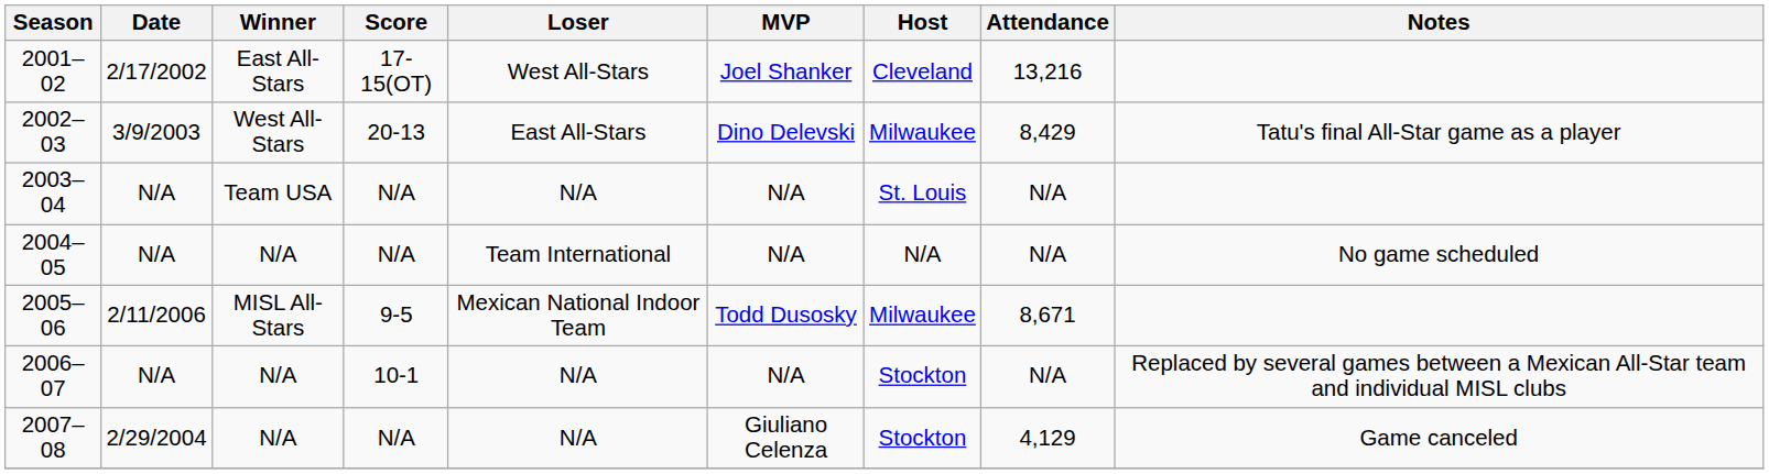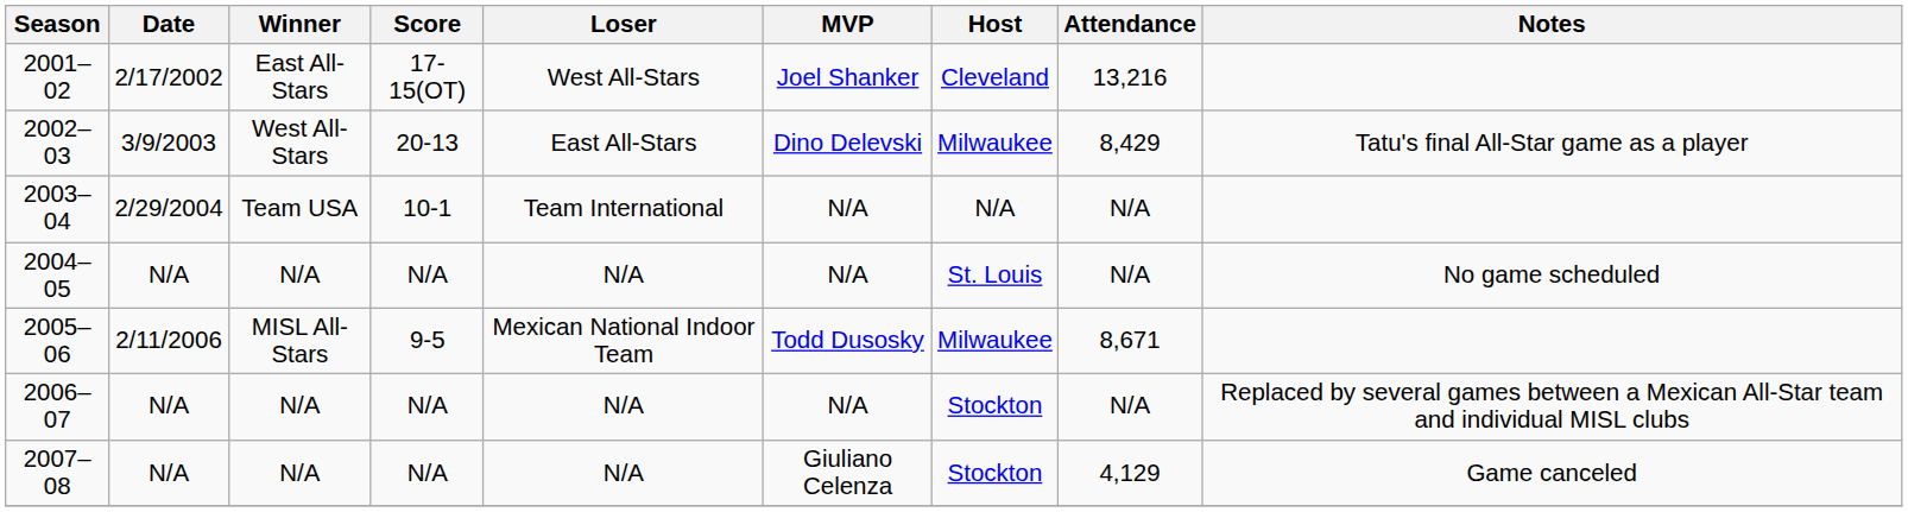 <table class="wikitable">
 <tr>
 <th>Season</th>
 <th>Date</th>
 <th>Winner</th>
 <th>Score</th>
 <th>Loser</th>
 <th>MVP</th>
 <th>Host</th>
 <th>Attendance</th>
 <th>Notes</th>
 </tr>
 <tr style="text-align: center;">
 <td>2001–02</td>
 <td>2/17/2002</td>
 <td>East All-Stars</td>
 <td>17-15(OT)</td>
 <td>West All-Stars</td>
 <td><a href='#'>Joel Shanker</a></td>
 <td><a href='#'>Cleveland</a></td>
 <td>13,216</td>
 <td></td>
 </tr>
 <tr style="text-align: center;">
 <td>2002–03</td>
 <td>3/9/2003</td>
 <td>West All-Stars</td>
 <td>20-13</td>
 <td>East All-Stars</td>
 <td><a href='#'>Dino Delevski</a></td>
 <td><a href='#'>Milwaukee</a></td>
 <td>8,429</td>
 <td>Tatu's final All-Star game as a player</td>
 </tr>
 <tr style="text-align: center;">
 <td>2003–04</td>
-<td>N/A</td>
+<td>2/29/2004</td>
 <td>Team USA</td>
+<td>10-1</td>
+<td>Team International</td>
 <td>N/A</td>
 <td>N/A</td>
-<td>N/A</td>
-<td><a href='#'>St. Louis</a></td>
 <td>N/A</td>
 <td></td>
 </tr>
 <tr style="text-align: center;">
 <td>2004–05</td>
 <td>N/A</td>
 <td>N/A</td>
 <td>N/A</td>
-<td>Team International</td>
 <td>N/A</td>
 <td>N/A</td>
+<td><a href='#'>St. Louis</a></td>
 <td>N/A</td>
 <td>No game scheduled</td>
 </tr>
 <tr style="text-align: center;">
 <td>2005–06</td>
 <td>2/11/2006</td>
 <td>MISL All-Stars</td>
 <td>9-5</td>
 <td>Mexican National Indoor Team</td>
 <td><a href='#'>Todd Dusosky</a></td>
 <td><a href='#'>Milwaukee</a></td>
 <td>8,671</td>
 <td></td>
 </tr>
 <tr style="text-align: center;">
 <td>2006–07</td>
 <td>N/A</td>
 <td>N/A</td>
-<td>10-1</td>
+<td>N/A</td>
 <td>N/A</td>
 <td>N/A</td>
 <td><a href='#'>Stockton</a></td>
 <td>N/A</td>
 <td>Replaced by several games between a Mexican All-Star team and individual MISL clubs</td>
 </tr>
 <tr style="text-align: center;">
 <td>2007–08</td>
-<td>2/29/2004</td>
+<td>N/A</td>
 <td>N/A</td>
 <td>N/A</td>
 <td>N/A</td>
 <td>Giuliano Celenza</td>
 <td><a href='#'>Stockton</a></td>
 <td>4,129</td>
 <td>Game canceled</td>
 </tr>
 <tr style="text-align: center;">
 </tr>
 </table>
